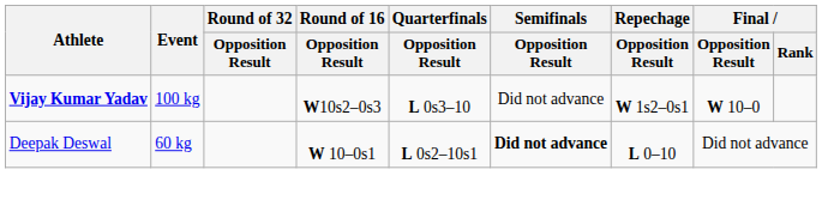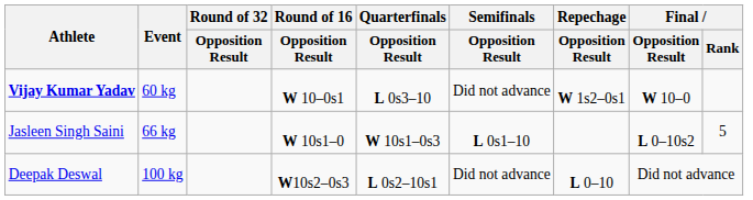 <table class=wikitable style="text-align:center; font-size:90%">
 <tr>
 <th rowspan="2">Athlete</th>
 <th rowspan="2">Event</th>
 <th>Round of 32</th>
 <th>Round of 16</th>
 <th>Quarterfinals</th>
 <th>Semifinals</th>
 <th>Repechage</th>
 <th colspan=2>Final / </th>
 </tr>
 <tr style="font-size:95%">
 <th>Opposition<br>Result</th>
 <th>Opposition<br>Result</th>
 <th>Opposition<br>Result</th>
 <th>Opposition<br>Result</th>
 <th>Opposition<br>Result</th>
 <th>Opposition<br>Result</th>
 <th>Rank</th>
 </tr>
 <tr>
 <td align=left><strong><a href='#'>Vijay Kumar Yadav</a></strong></td>
-<td align=left><a href='#'>100 kg</a></td>
+<td align=left><a href='#'>60 kg</a></td>
 <td></td>
-<td><br><strong>W</strong>10s2–0s3</td>
+<td><br><strong>W</strong> 10–0s1</td>
 <td><br><strong>L</strong> 0s3–10</td>
 <td>Did not advance</td>
 <td><br><strong>W</strong> 1s2–0s1</td>
 <td><br><strong>W</strong> 10–0</td>
 <td></td>
 </tr>
 <tr>
+<td align=left><a href='#'>Jasleen Singh Saini</a></td>
+<td align=left><a href='#'>66 kg</a></td>
+<td></td>
+<td><br><strong>W</strong> 10s1–0</td>
+<td><br><strong>W</strong> 10s1–0s3</td>
+<td><br><strong>L</strong> 0s1–10</td>
+<td></td>
+<td><br><strong>L</strong> 0–10s2</td>
+<td>5</td>
+</tr>
+<tr>
 <td align=left><a href='#'>Deepak Deswal</a></td>
-<td align=left><a href='#'>60 kg</a></td>
+<td align=left><a href='#'>100 kg</a></td>
 <td></td>
-<td><br><strong>W</strong> 10–0s1</td>
+<td><br><strong>W</strong>10s2–0s3</td>
 <td><br><strong>L</strong> 0s2–10s1</td>
-<td><strong>Did not advance</strong></td>
+<td>Did not advance</td>
 <td><br><strong>L</strong> 0–10</td>
 <td colspan=2>Did not advance</td>
 </tr>
 </table>
